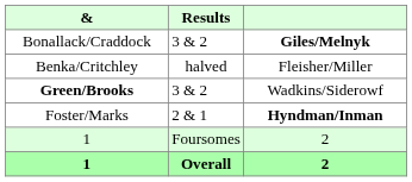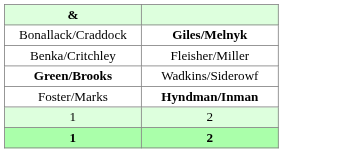 <table border="1" cellpadding="3" style="border-collapse:collapse; text-align:center;">
 <tr style="background:#ddffdd;">
 <th width=160> & </th>
-<th>Results</th>
 <th width=160></th>
 </tr>
 <tr>
 <td>Bonallack/Craddock</td>
-<td align=left> 3 & 2</td>
 <td><strong>Giles/Melnyk</strong></td>
 </tr>
 <tr>
 <td>Benka/Critchley</td>
-<td>halved</td>
 <td>Fleisher/Miller</td>
 </tr>
 <tr>
 <td><strong>Green/Brooks</strong></td>
-<td align=left> 3 & 2</td>
 <td>Wadkins/Siderowf</td>
 </tr>
 <tr>
 <td>Foster/Marks</td>
-<td align=left> 2 & 1</td>
 <td><strong>Hyndman/Inman</strong></td>
 </tr>
 <tr style="background:#ddffdd;">
 <td>1</td>
-<td>Foursomes</td>
 <td>2</td>
 </tr>
 <tr style="background:#aaffaa;">
 <th>1</th>
-<th>Overall</th>
 <th>2</th>
 </tr>
 </table>
